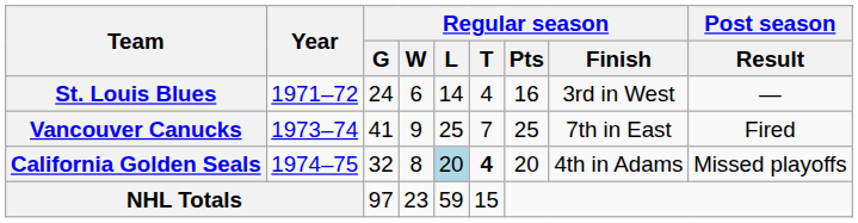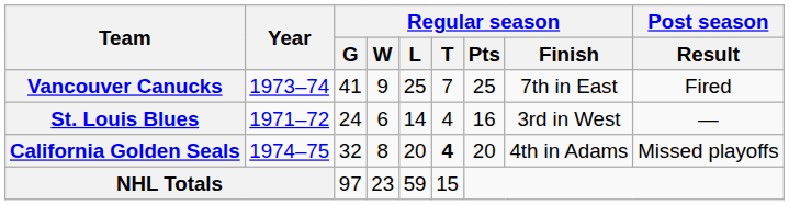 <table class="wikitable" style="font-size: 95%; text-align:center;">
 <tr>
 <th rowspan="2">Team</th>
 <th rowspan="2">Year</th>
 <th colspan="6"><a href='#'>Regular season</a></th>
 <th colspan="1"><a href='#'>Post season</a></th>
 </tr>
 <tr>
 <th>G</th>
 <th>W</th>
 <th>L</th>
 <th>T</th>
 <th>Pts</th>
 <th>Finish</th>
 <th>Result</th>
 </tr>
 <tr>
+<th><a href='#'>Vancouver Canucks</a></th>
+<td><a href='#'>1973–74</a></td>
+<td>41</td>
+<td>9</td>
+<td>25</td>
+<td>7</td>
+<td>25</td>
+<td>7th in East</td>
+<td>Fired</td>
+</tr>
+<tr>
 <th><a href='#'>St. Louis Blues</a></th>
 <td><a href='#'>1971–72</a></td>
 <td>24</td>
 <td>6</td>
 <td>14</td>
 <td>4</td>
 <td>16</td>
 <td>3rd in West</td>
 <td>—</td>
 </tr>
 <tr>
-<th><a href='#'>Vancouver Canucks</a></th>
-<td><a href='#'>1973–74</a></td>
-<td>41</td>
-<td>9</td>
-<td>25</td>
-<td>7</td>
-<td>25</td>
-<td>7th in East</td>
-<td>Fired</td>
-</tr>
-<tr>
 <th><a href='#'>California Golden Seals</a></th>
 <td><a href='#'>1974–75</a></td>
 <td>32</td>
 <td>8</td>
-<td style="background: lightblue;">20</td>
+<td>20</td>
 <td><strong>4</strong></td>
 <td>20</td>
 <td>4th in Adams</td>
 <td>Missed playoffs</td>
 </tr>
 <tr>
 <th colspan="2">NHL Totals</th>
 <td>97</td>
 <td>23</td>
 <td>59</td>
 <td>15</td>
 </tr>
 </table>
